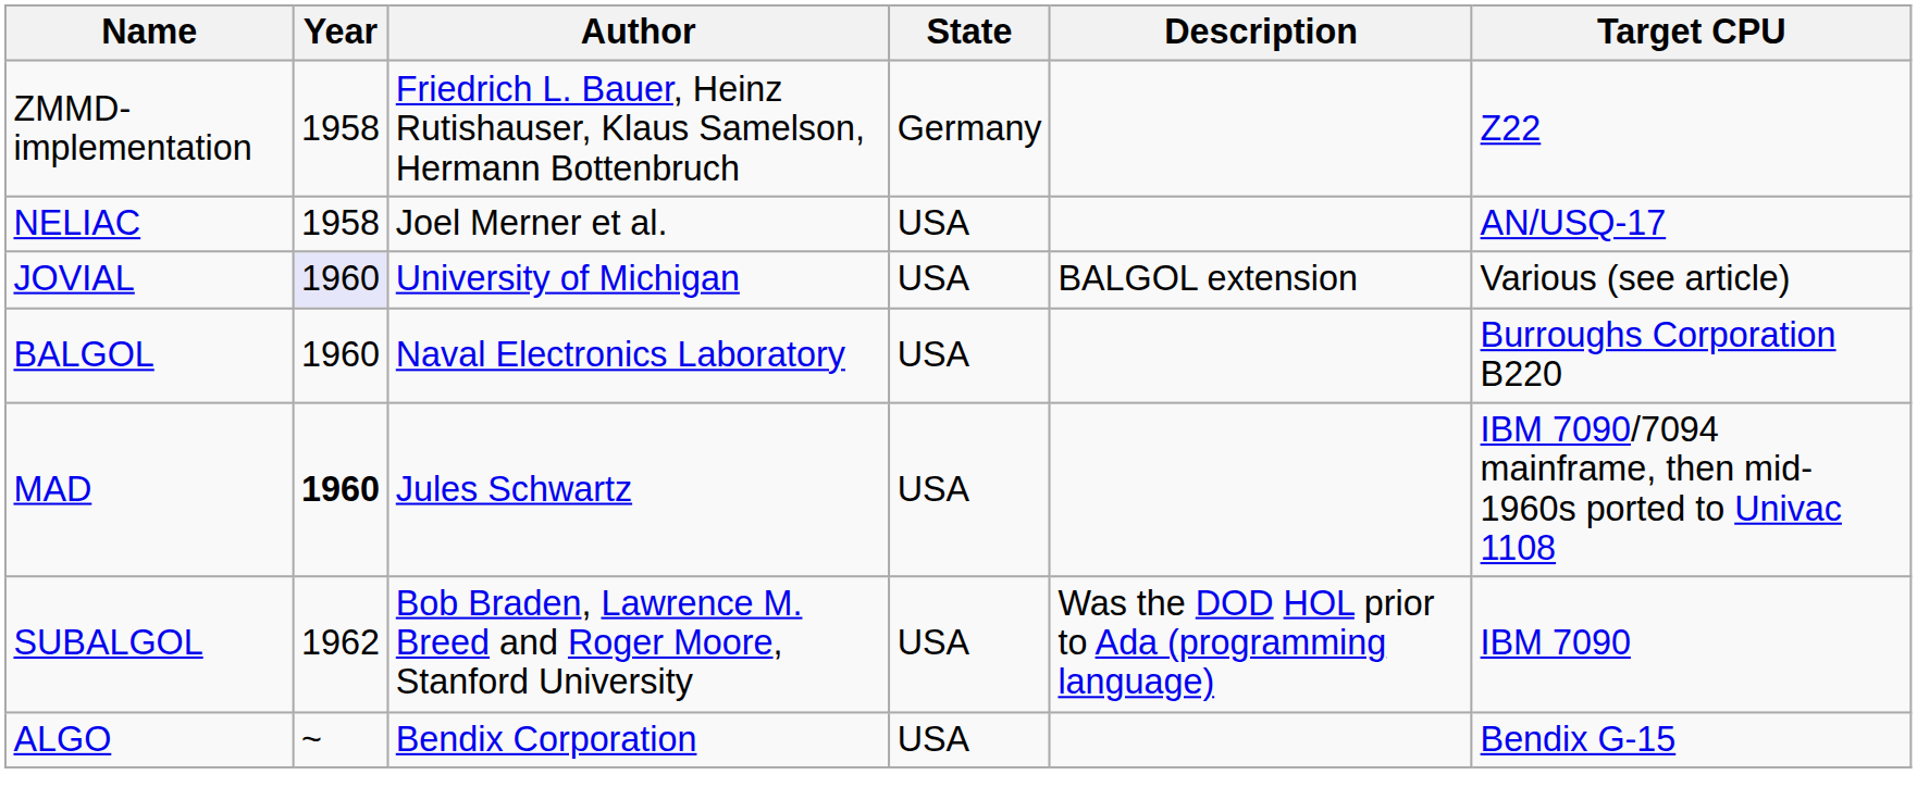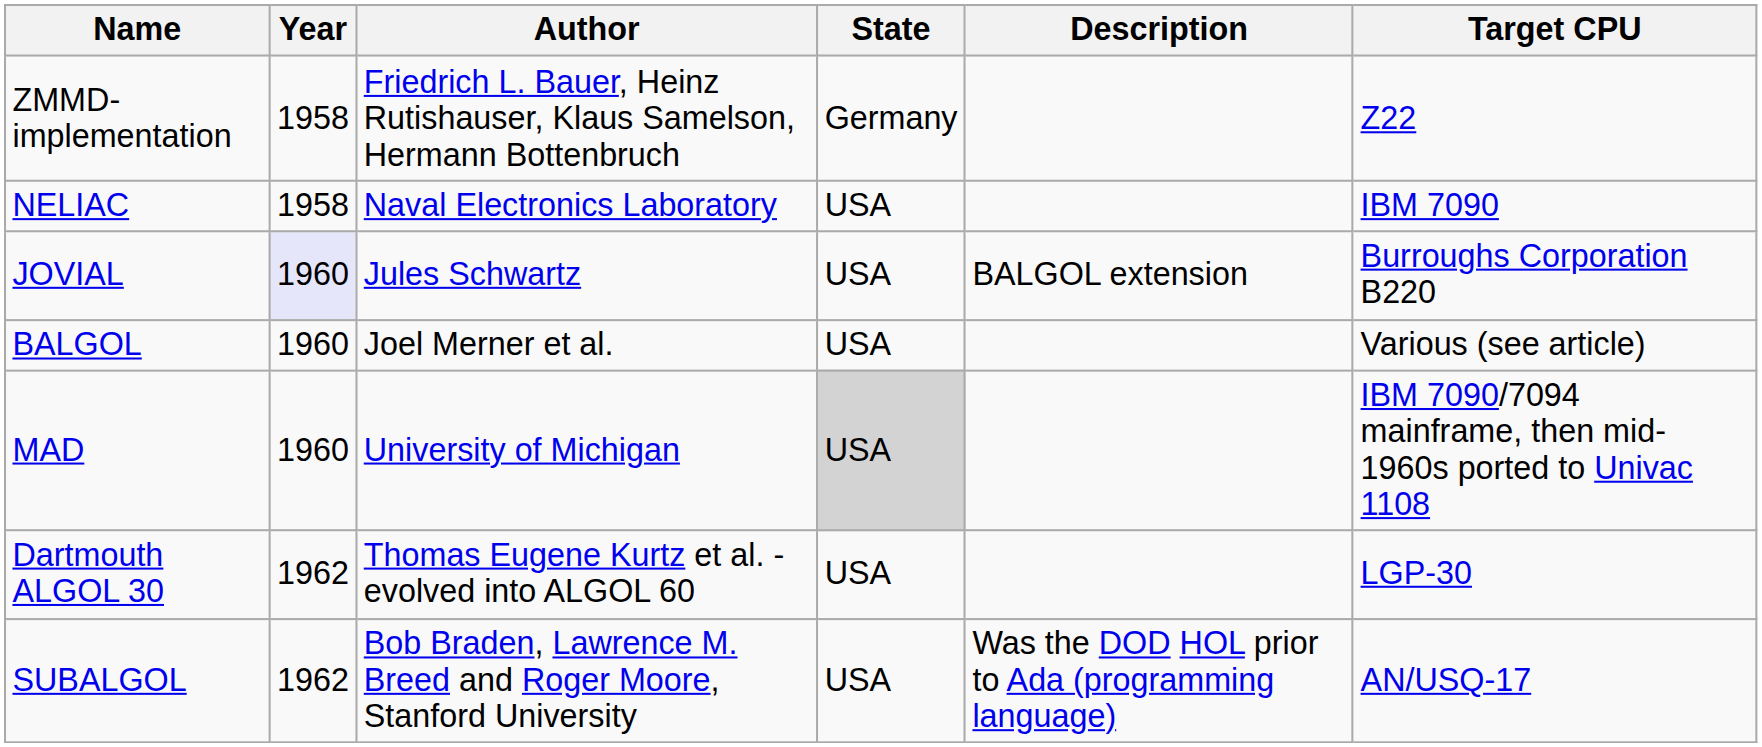 <table class="wikitable" border="1" style="border-collapse: collapse;">
 <tr>
 <th>Name</th>
 <th>Year</th>
 <th>Author</th>
 <th>State</th>
 <th>Description</th>
 <th>Target CPU</th>
 </tr>
 <tr>
 <td>ZMMD-implementation</td>
 <td>1958</td>
 <td><a href='#'>Friedrich L. Bauer</a>, Heinz Rutishauser, Klaus Samelson, Hermann Bottenbruch</td>
 <td>Germany</td>
 <td></td>
 <td><a href='#'>Z22</a></td>
 </tr>
 <tr>
 <td><a href='#'>NELIAC</a></td>
 <td>1958</td>
-<td>Joel Merner et al.</td>
+<td><a href='#'>Naval Electronics Laboratory</a></td>
 <td>USA</td>
 <td></td>
-<td><a href='#'>AN/USQ-17</a></td>
+<td><a href='#'>IBM 7090</a></td>
 </tr>
 <tr>
 <td><a href='#'>JOVIAL</a></td>
 <td style="background: lavender;">1960</td>
-<td><a href='#'>University of Michigan</a></td>
+<td><a href='#'>Jules Schwartz</a></td>
 <td>USA</td>
 <td>BALGOL extension</td>
-<td>Various (see article)</td>
+<td><a href='#'>Burroughs Corporation</a> B220</td>
 </tr>
 <tr>
 <td><a href='#'>BALGOL</a></td>
 <td>1960</td>
-<td><a href='#'>Naval Electronics Laboratory</a></td>
+<td>Joel Merner et al.</td>
 <td>USA</td>
 <td></td>
-<td><a href='#'>Burroughs Corporation</a> B220</td>
+<td>Various (see article)</td>
 </tr>
 <tr>
 <td><a href='#'>MAD</a></td>
-<td><strong>1960</strong></td>
-<td><a href='#'>Jules Schwartz</a></td>
+<td>1960</td>
+<td><a href='#'>University of Michigan</a></td>
+<td style="background: lightgrey;">USA</td>
+<td></td>
+<td><a href='#'>IBM 7090</a>/7094 mainframe, then mid-1960s ported to <a href='#'>Univac 1108</a></td>
+</tr>
+<tr>
+<td><a href='#'>Dartmouth ALGOL 30</a></td>
+<td>1962</td>
+<td><a href='#'>Thomas Eugene Kurtz</a> et al. - evolved into ALGOL 60</td>
 <td>USA</td>
 <td></td>
-<td><a href='#'>IBM 7090</a>/7094 mainframe, then mid-1960s ported to <a href='#'>Univac 1108</a></td>
+<td><a href='#'>LGP-30</a></td>
 </tr>
 <tr>
 <td><a href='#'>SUBALGOL</a></td>
 <td>1962</td>
 <td><a href='#'>Bob Braden</a>, <a href='#'>Lawrence M. Breed</a> and <a href='#'>Roger Moore</a>, Stanford University</td>
 <td>USA</td>
 <td>Was the <a href='#'>DOD</a> <a href='#'>HOL</a> prior to <a href='#'>Ada (programming language)</a></td>
-<td><a href='#'>IBM 7090</a></td>
-</tr>
-<tr>
-<td><a href='#'>ALGO</a></td>
-<td>~</td>
-<td><a href='#'>Bendix Corporation</a></td>
-<td>USA</td>
-<td></td>
-<td><a href='#'>Bendix G-15</a></td>
+<td><a href='#'>AN/USQ-17</a></td>
 </tr>
 </table>
